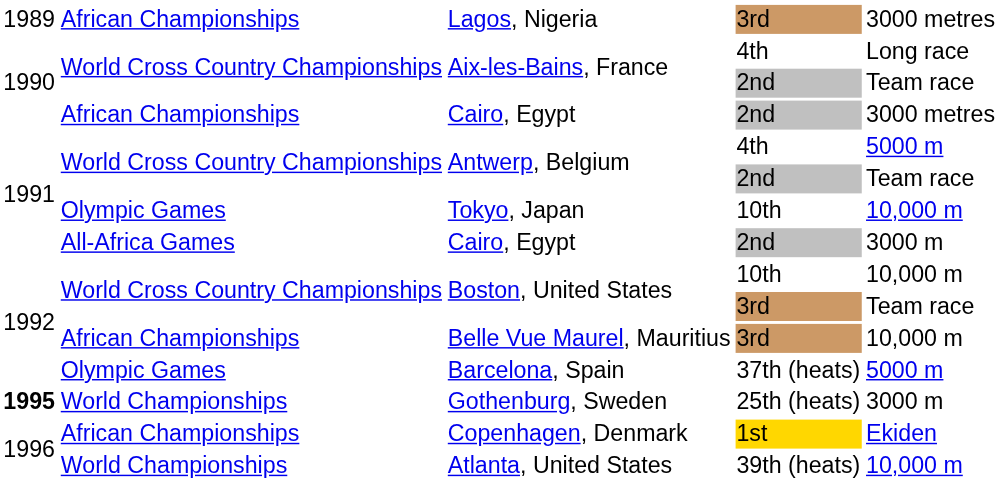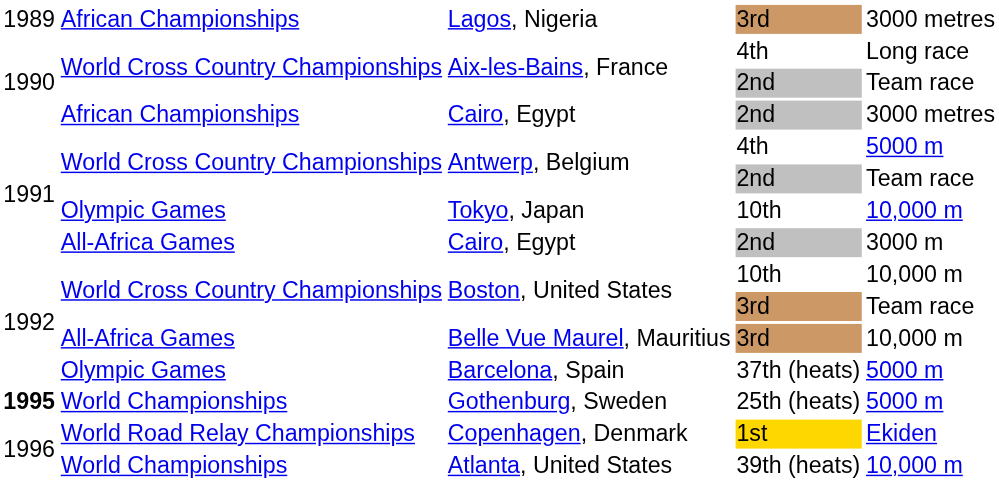 <table>
 <tr>
 <td>1989</td>
 <td><a href='#'>African Championships</a></td>
 <td><a href='#'>Lagos</a>, Nigeria</td>
 <td bgcolor=cc9966>3rd</td>
 <td>3000 metres</td>
 </tr>
 <tr>
 <td rowspan=3>1990</td>
 <td rowspan=2><a href='#'>World Cross Country Championships</a></td>
 <td rowspan=2><a href='#'>Aix-les-Bains</a>, France</td>
 <td>4th</td>
 <td>Long race</td>
 </tr>
 <tr>
 <td bgcolor=silver>2nd</td>
 <td>Team race</td>
 </tr>
 <tr>
 <td><a href='#'>African Championships</a></td>
 <td><a href='#'>Cairo</a>, Egypt</td>
 <td bgcolor=silver>2nd</td>
 <td>3000 metres</td>
 </tr>
 <tr>
 <td rowspan=4>1991</td>
 <td rowspan=2><a href='#'>World Cross Country Championships</a></td>
 <td rowspan=2><a href='#'>Antwerp</a>, Belgium</td>
 <td>4th</td>
 <td><a href='#'>5000 m</a></td>
 </tr>
 <tr>
 <td bgcolor=silver>2nd</td>
 <td>Team race</td>
 </tr>
 <tr>
 <td><a href='#'>Olympic Games</a></td>
 <td><a href='#'>Tokyo</a>, Japan</td>
 <td>10th</td>
 <td><a href='#'>10,000 m</a></td>
 </tr>
 <tr>
 <td><a href='#'>All-Africa Games</a></td>
 <td><a href='#'>Cairo</a>, Egypt</td>
 <td bgcolor=silver>2nd</td>
 <td>3000 m</td>
 </tr>
 <tr>
 <td rowspan=4>1992</td>
 <td rowspan=2><a href='#'>World Cross Country Championships</a></td>
 <td rowspan=2><a href='#'>Boston</a>, United States</td>
 <td>10th</td>
 <td>10,000 m</td>
 </tr>
 <tr>
 <td bgcolor=cc9966>3rd</td>
 <td>Team race</td>
 </tr>
 <tr>
-<td><a href='#'>African Championships</a></td>
+<td><a href='#'>All-Africa Games</a></td>
 <td><a href='#'>Belle Vue Maurel</a>, Mauritius</td>
 <td bgcolor=cc9966>3rd</td>
 <td>10,000 m</td>
 </tr>
 <tr>
 <td><a href='#'>Olympic Games</a></td>
 <td><a href='#'>Barcelona</a>, Spain</td>
 <td>37th (heats)</td>
 <td><a href='#'>5000 m</a></td>
 </tr>
 <tr>
 <td><strong>1995</strong></td>
 <td><a href='#'>World Championships</a></td>
 <td><a href='#'>Gothenburg</a>, Sweden</td>
 <td>25th (heats)</td>
-<td>3000 m</td>
+<td><a href='#'>5000 m</a></td>
 </tr>
 <tr>
 <td rowspan=2>1996</td>
-<td><a href='#'>African Championships</a></td>
+<td><a href='#'>World Road Relay Championships</a></td>
 <td><a href='#'>Copenhagen</a>, Denmark</td>
 <td bgcolor=gold>1st</td>
 <td><a href='#'>Ekiden</a></td>
 </tr>
 <tr>
 <td><a href='#'>World Championships</a></td>
 <td><a href='#'>Atlanta</a>, United States</td>
 <td>39th (heats)</td>
 <td><a href='#'>10,000 m</a></td>
 </tr>
 <tr>
 </tr>
 </table>
